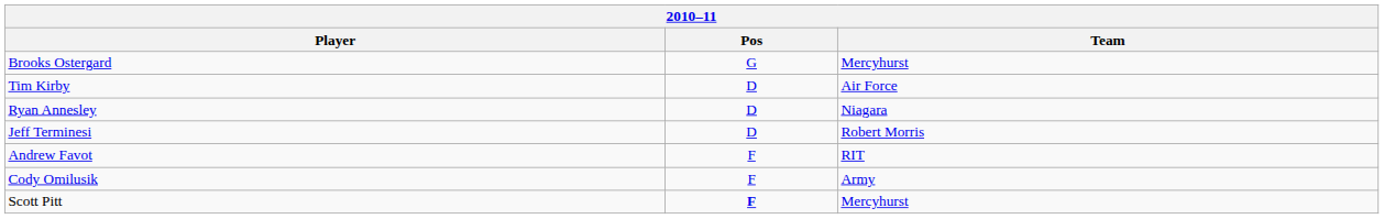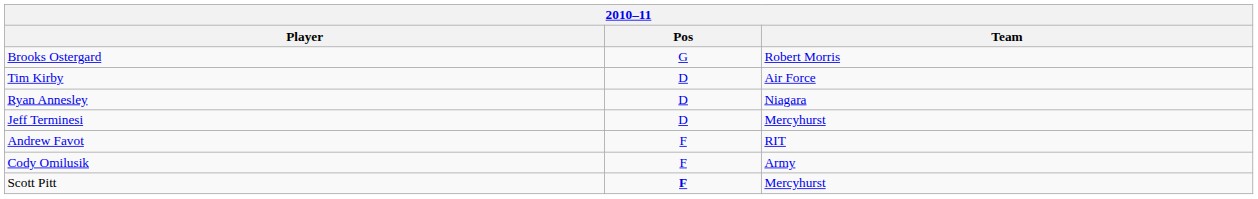 <table class="wikitable" width=95%>
 <tr>
 <th colspan=3><a href='#'>2010–11</a></th>
 </tr>
 <tr>
 <th>Player</th>
 <th>Pos</th>
 <th>Team</th>
 </tr>
 <tr>
 <td><a href='#'>Brooks Ostergard</a></td>
 <td style="text-align:center;"><a href='#'>G</a></td>
-<td><a href='#'>Mercyhurst</a></td>
+<td><a href='#'>Robert Morris</a></td>
 </tr>
 <tr>
 <td><a href='#'>Tim Kirby</a></td>
 <td style="text-align:center;"><a href='#'>D</a></td>
 <td><a href='#'>Air Force</a></td>
 </tr>
 <tr>
 <td><a href='#'>Ryan Annesley</a></td>
 <td style="text-align:center;"><a href='#'>D</a></td>
 <td><a href='#'>Niagara</a></td>
 </tr>
 <tr>
 <td><a href='#'>Jeff Terminesi</a></td>
 <td style="text-align:center;"><a href='#'>D</a></td>
-<td><a href='#'>Robert Morris</a></td>
+<td><a href='#'>Mercyhurst</a></td>
 </tr>
 <tr>
 <td><a href='#'>Andrew Favot</a></td>
 <td style="text-align:center;"><a href='#'>F</a></td>
 <td><a href='#'>RIT</a></td>
 </tr>
 <tr>
 <td><a href='#'>Cody Omilusik</a></td>
 <td style="text-align:center;"><a href='#'>F</a></td>
 <td><a href='#'>Army</a></td>
 </tr>
 <tr>
 <td>Scott Pitt</td>
 <td style="text-align:center;"><strong><a href='#'>F</a></strong></td>
 <td><a href='#'>Mercyhurst</a></td>
 </tr>
 </table>
